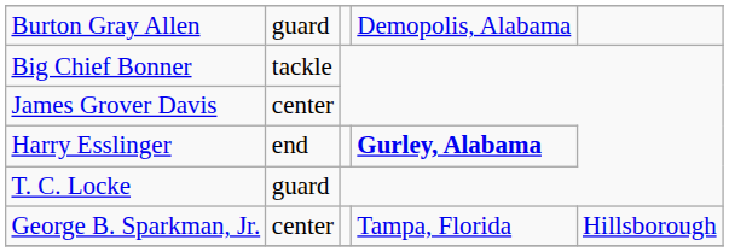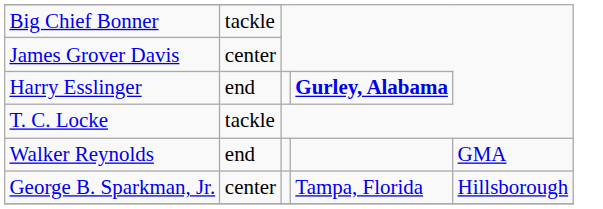 <table class="wikitable">
 <tr>
-</tr>
-<tr>
-<td><a href='#'>Burton Gray Allen</a></td>
-<td>guard</td>
-<td></td>
-<td><a href='#'>Demopolis, Alabama</a></td>
-<td></td>
 </tr>
 <tr>
 <td><a href='#'>Big Chief Bonner</a></td>
 <td>tackle</td>
 </tr>
 <tr>
 <td><a href='#'>James Grover Davis</a></td>
 <td>center</td>
 </tr>
 <tr>
 <td><a href='#'>Harry Esslinger</a></td>
 <td>end</td>
 <td></td>
 <td><strong><a href='#'>Gurley, Alabama</a></strong></td>
 </tr>
 <tr>
 <td><a href='#'>T. C. Locke</a></td>
-<td>guard</td>
+<td>tackle</td>
+</tr>
+<tr>
+<td><a href='#'>Walker Reynolds</a></td>
+<td>end</td>
+<td></td>
+<td></td>
+<td><a href='#'>GMA</a></td>
 </tr>
 <tr>
 <td><a href='#'>George B. Sparkman, Jr.</a></td>
 <td>center</td>
 <td></td>
 <td><a href='#'>Tampa, Florida</a></td>
 <td><a href='#'>Hillsborough</a></td>
 </tr>
 <tr>
 </tr>
 </table>
